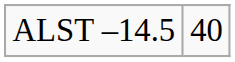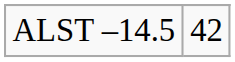 <table class="wikitable">
 <tr align="center">
 </tr>
 <tr align="center">
 <td>ALST –14.5</td>
-<td>40</td>
+<td>42</td>
 </tr>
 </table>
